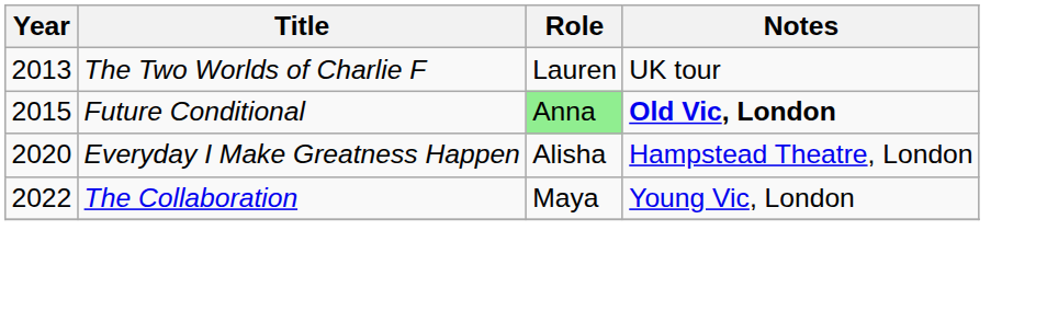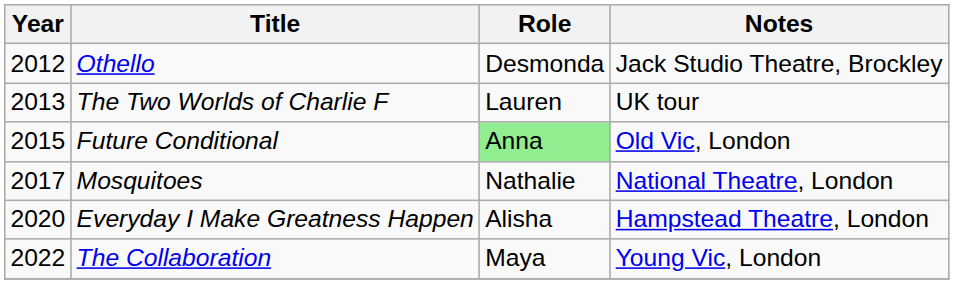 <table class="wikitable sortable">
 <tr>
 <th>Year</th>
 <th>Title</th>
 <th>Role</th>
 <th class="unsortable">Notes</th>
+</tr>
+<tr>
+<td>2012</td>
+<td><em><a href='#'>Othello</a></em></td>
+<td>Desmonda</td>
+<td>Jack Studio Theatre, Brockley</td>
 </tr>
 <tr>
 <td>2013</td>
 <td><em>The Two Worlds of Charlie F</em></td>
 <td>Lauren</td>
 <td>UK tour</td>
 </tr>
 <tr>
 <td>2015</td>
 <td><em>Future Conditional</em></td>
 <td style="background: lightgreen;">Anna</td>
-<td><strong><a href='#'>Old Vic</a>, London</strong></td>
+<td><a href='#'>Old Vic</a>, London</td>
+</tr>
+<tr>
+<td>2017</td>
+<td><em>Mosquitoes</em></td>
+<td>Nathalie</td>
+<td><a href='#'>National Theatre</a>, London</td>
 </tr>
 <tr>
 <td>2020</td>
 <td><em>Everyday I Make Greatness Happen</em></td>
 <td>Alisha</td>
 <td><a href='#'>Hampstead Theatre</a>, London</td>
 </tr>
 <tr>
 <td>2022</td>
 <td><em><a href='#'>The Collaboration</a></em></td>
 <td>Maya</td>
 <td><a href='#'>Young Vic</a>, London</td>
 </tr>
 <tr>
 </tr>
 </table>
